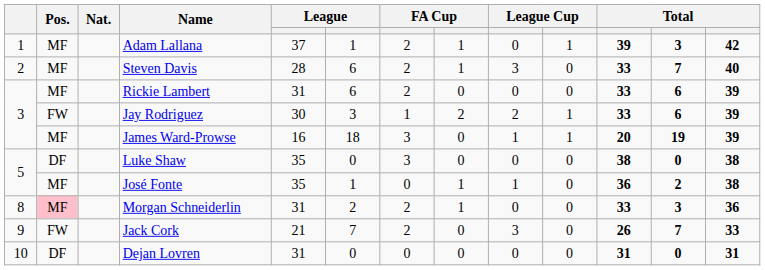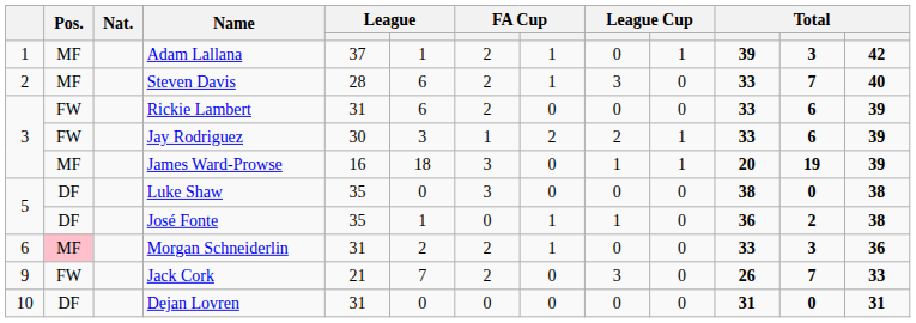 <table class="wikitable" style="width:65%; font-size:95%;">
 <tr>
 <th width="3%" rowspan="2"></th>
 <th width="3%" rowspan="2">Pos.</th>
 <th width="3%" rowspan="2">Nat.</th>
 <th width="14%" rowspan="2">Name</th>
 <th width="10%" colspan="2">League</th>
 <th width="10%" colspan="2">FA Cup</th>
 <th width="10%" colspan="2">League Cup</th>
 <th width="15%" colspan="3">Total</th>
 </tr>
 <tr>
 <th width="5%"></th>
 <th width="5%"></th>
 <th width="5%"></th>
 <th width="5%"></th>
 <th width="5%"></th>
 <th width="5%"></th>
 <th width="5%"></th>
 <th width="5%"></th>
 <th width="5%"></th>
 </tr>
 <tr>
 <td align="center">1</td>
 <td align="center">MF</td>
 <td align="center"></td>
 <td><a href='#'>Adam Lallana</a></td>
 <td align="center">37</td>
 <td align="center">1</td>
 <td align="center">2</td>
 <td align="center">1</td>
 <td align="center">0</td>
 <td align="center">1</td>
 <td align="center"><strong>39</strong></td>
 <td align="center"><strong>3</strong></td>
 <td align="center"><strong>42</strong></td>
 </tr>
 <tr>
 <td align="center">2</td>
 <td align="center">MF</td>
 <td align="center"></td>
 <td><a href='#'>Steven Davis</a></td>
 <td align="center">28</td>
 <td align="center">6</td>
 <td align="center">2</td>
 <td align="center">1</td>
 <td align="center">3</td>
 <td align="center">0</td>
 <td align="center"><strong>33</strong></td>
 <td align="center"><strong>7</strong></td>
 <td align="center"><strong>40</strong></td>
 </tr>
 <tr>
 <td align="center" rowspan="3">3</td>
-<td align="center">MF</td>
+<td align="center">FW</td>
 <td align="center"></td>
 <td><a href='#'>Rickie Lambert</a></td>
 <td align="center">31</td>
 <td align="center">6</td>
 <td align="center">2</td>
 <td align="center">0</td>
 <td align="center">0</td>
 <td align="center">0</td>
 <td align="center"><strong>33</strong></td>
 <td align="center"><strong>6</strong></td>
 <td align="center"><strong>39</strong></td>
 </tr>
 <tr>
 <td align="center">FW</td>
 <td align="center"></td>
 <td><a href='#'>Jay Rodriguez</a></td>
 <td align="center">30</td>
 <td align="center">3</td>
 <td align="center">1</td>
 <td align="center">2</td>
 <td align="center">2</td>
 <td align="center">1</td>
 <td align="center"><strong>33</strong></td>
 <td align="center"><strong>6</strong></td>
 <td align="center"><strong>39</strong></td>
 </tr>
 <tr>
 <td align="center">MF</td>
 <td align="center"></td>
 <td><a href='#'>James Ward-Prowse</a></td>
 <td align="center">16</td>
 <td align="center">18</td>
 <td align="center">3</td>
 <td align="center">0</td>
 <td align="center">1</td>
 <td align="center">1</td>
 <td align="center"><strong>20</strong></td>
 <td align="center"><strong>19</strong></td>
 <td align="center"><strong>39</strong></td>
 </tr>
 <tr>
 <td align="center" rowspan="2">5</td>
 <td align="center">DF</td>
 <td align="center"></td>
 <td><a href='#'>Luke Shaw</a></td>
 <td align="center">35</td>
 <td align="center">0</td>
 <td align="center">3</td>
 <td align="center">0</td>
 <td align="center">0</td>
 <td align="center">0</td>
 <td align="center"><strong>38</strong></td>
 <td align="center"><strong>0</strong></td>
 <td align="center"><strong>38</strong></td>
 </tr>
 <tr>
-<td align="center">MF</td>
+<td align="center">DF</td>
 <td align="center"></td>
 <td><a href='#'>José Fonte</a></td>
 <td align="center">35</td>
 <td align="center">1</td>
 <td align="center">0</td>
 <td align="center">1</td>
 <td align="center">1</td>
 <td align="center">0</td>
 <td align="center"><strong>36</strong></td>
 <td align="center"><strong>2</strong></td>
 <td align="center"><strong>38</strong></td>
 </tr>
 <tr>
-<td align="center">8</td>
+<td align="center">6</td>
 <td align="center" style="background: pink;">MF</td>
 <td align="center"></td>
 <td><a href='#'>Morgan Schneiderlin</a></td>
 <td align="center">31</td>
 <td align="center">2</td>
 <td align="center">2</td>
 <td align="center">1</td>
 <td align="center">0</td>
 <td align="center">0</td>
 <td align="center"><strong>33</strong></td>
 <td align="center"><strong>3</strong></td>
 <td align="center"><strong>36</strong></td>
 </tr>
 <tr>
 <td align="center">9</td>
 <td align="center">FW</td>
 <td align="center"></td>
 <td><a href='#'>Jack Cork</a></td>
 <td align="center">21</td>
 <td align="center">7</td>
 <td align="center">2</td>
 <td align="center">0</td>
 <td align="center">3</td>
 <td align="center">0</td>
 <td align="center"><strong>26</strong></td>
 <td align="center"><strong>7</strong></td>
 <td align="center"><strong>33</strong></td>
 </tr>
 <tr>
 <td align="center">10</td>
 <td align="center">DF</td>
 <td align="center"></td>
 <td><a href='#'>Dejan Lovren</a></td>
 <td align="center">31</td>
 <td align="center">0</td>
 <td align="center">0</td>
 <td align="center">0</td>
 <td align="center">0</td>
 <td align="center">0</td>
 <td align="center"><strong>31</strong></td>
 <td align="center"><strong>0</strong></td>
 <td align="center"><strong>31</strong></td>
 </tr>
 </table>
